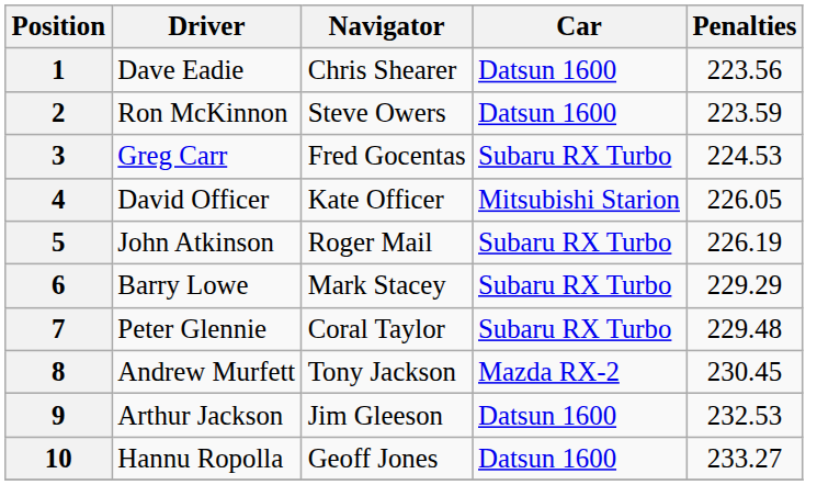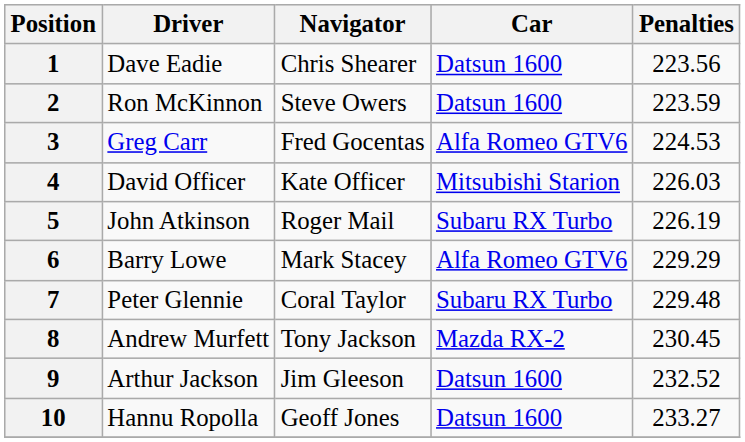 <table class="wikitable" border="1">
 <tr>
 <th>Position</th>
 <th>Driver</th>
 <th>Navigator</th>
 <th>Car</th>
 <th>Penalties</th>
 </tr>
 <tr>
 <th>1</th>
 <td>Dave Eadie</td>
 <td>Chris Shearer</td>
 <td><a href='#'>Datsun 1600</a></td>
 <td align="center">223.56</td>
 </tr>
 <tr>
 <th>2</th>
 <td>Ron McKinnon</td>
 <td>Steve Owers</td>
 <td><a href='#'>Datsun 1600</a></td>
 <td align="center">223.59</td>
 </tr>
 <tr>
 <th>3</th>
 <td><a href='#'>Greg Carr</a></td>
 <td>Fred Gocentas</td>
-<td><a href='#'>Subaru RX Turbo</a></td>
+<td><a href='#'>Alfa Romeo GTV6</a></td>
 <td align="center">224.53</td>
 </tr>
 <tr>
 <th>4</th>
 <td>David Officer</td>
 <td>Kate Officer</td>
 <td><a href='#'>Mitsubishi Starion</a></td>
-<td align="center">226.05</td>
+<td align="center">226.03</td>
 </tr>
 <tr>
 <th>5</th>
 <td>John Atkinson</td>
 <td>Roger Mail</td>
 <td><a href='#'>Subaru RX Turbo</a></td>
 <td align="center">226.19</td>
 </tr>
 <tr>
 <th>6</th>
 <td>Barry Lowe</td>
 <td>Mark Stacey</td>
-<td><a href='#'>Subaru RX Turbo</a></td>
+<td><a href='#'>Alfa Romeo GTV6</a></td>
 <td align="center">229.29</td>
 </tr>
 <tr>
 <th>7</th>
 <td>Peter Glennie</td>
 <td>Coral Taylor</td>
 <td><a href='#'>Subaru RX Turbo</a></td>
 <td align="center">229.48</td>
 </tr>
 <tr>
 <th>8</th>
 <td>Andrew Murfett</td>
 <td>Tony Jackson</td>
 <td><a href='#'>Mazda RX-2</a></td>
 <td align="center">230.45</td>
 </tr>
 <tr>
 <th>9</th>
 <td>Arthur Jackson</td>
 <td>Jim Gleeson</td>
 <td><a href='#'>Datsun 1600</a></td>
-<td align="center">232.53</td>
+<td align="center">232.52</td>
 </tr>
 <tr>
 <th>10</th>
 <td>Hannu Ropolla</td>
 <td>Geoff Jones</td>
 <td><a href='#'>Datsun 1600</a></td>
 <td align="center">233.27</td>
 </tr>
 <tr>
 </tr>
 </table>
